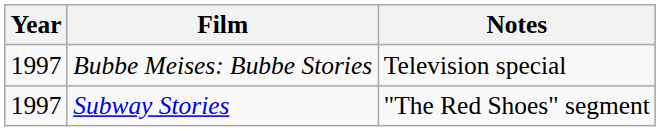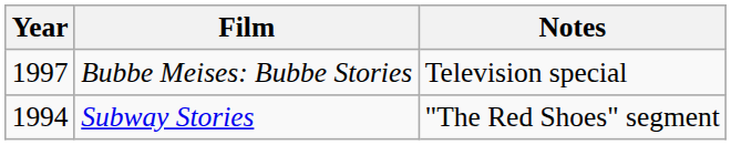 <table class="wikitable">
 <tr>
 <th>Year</th>
 <th>Film</th>
 <th>Notes</th>
 </tr>
 <tr>
 <td>1997</td>
 <td><em>Bubbe Meises: Bubbe Stories</em></td>
 <td>Television special</td>
 </tr>
 <tr>
-<td>1997</td>
+<td>1994</td>
 <td><em><a href='#'>Subway Stories</a></em></td>
 <td>"The Red Shoes" segment</td>
 </tr>
 </table>
